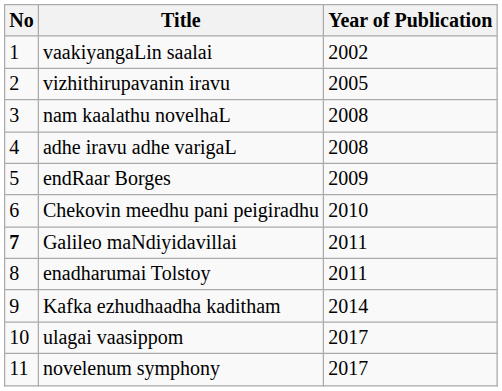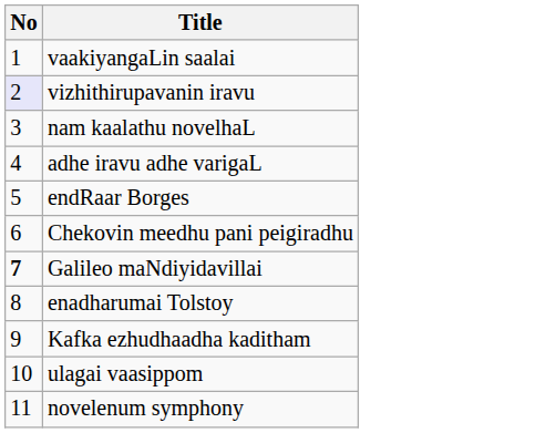 <table class="wikitable">
 <tr>
 <th>No</th>
 <th>Title</th>
-<th>Year of Publication</th>
 </tr>
 <tr>
 <td>1</td>
 <td>vaakiyangaLin saalai</td>
-<td>2002</td>
 </tr>
 <tr>
-<td>2</td>
+<td style="background: lavender;">2</td>
 <td>vizhithirupavanin iravu</td>
-<td>2005</td>
 </tr>
 <tr>
 <td>3</td>
 <td>nam kaalathu novelhaL</td>
-<td>2008</td>
 </tr>
 <tr>
 <td>4</td>
 <td>adhe iravu adhe varigaL</td>
-<td>2008</td>
 </tr>
 <tr>
 <td>5</td>
 <td>endRaar Borges</td>
-<td>2009</td>
 </tr>
 <tr>
 <td>6</td>
 <td>Chekovin meedhu pani peigiradhu</td>
-<td>2010</td>
 </tr>
 <tr>
 <td><strong>7</strong></td>
 <td>Galileo maNdiyidavillai</td>
-<td>2011</td>
 </tr>
 <tr>
 <td>8</td>
 <td>enadharumai Tolstoy</td>
-<td>2011</td>
 </tr>
 <tr>
 <td>9</td>
 <td>Kafka ezhudhaadha kaditham</td>
-<td>2014</td>
 </tr>
 <tr>
 <td>10</td>
 <td>ulagai vaasippom</td>
-<td>2017</td>
 </tr>
 <tr>
 <td>11</td>
 <td>novelenum symphony</td>
-<td>2017</td>
 </tr>
 </table>
